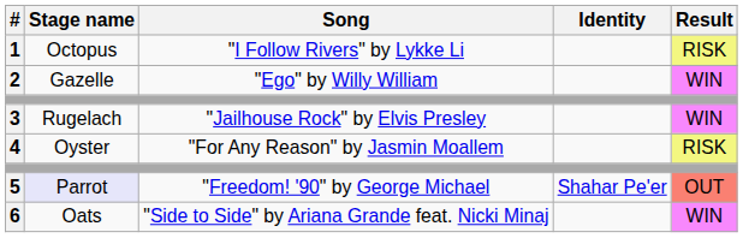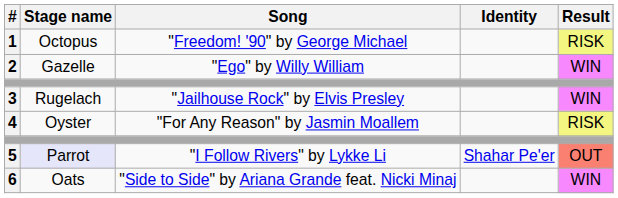 <table class="wikitable plainrowheaders" style="text-align: center;">
 <tr>
 <th>#</th>
 <th>Stage name</th>
 <th>Song</th>
 <th>Identity</th>
 <th>Result</th>
 </tr>
 <tr>
 <th>1</th>
 <td>Octopus</td>
-<td>"<a href='#'>I Follow Rivers</a>" by <a href='#'>Lykke Li</a></td>
+<td>"<a href='#'>Freedom! '90</a>" by <a href='#'>George Michael</a></td>
 <td></td>
 <td bgcolor="F3F781">RISK</td>
 </tr>
 <tr>
 <th>2</th>
 <td>Gazelle</td>
 <td>"<a href='#'>Ego</a>" by <a href='#'>Willy William</a></td>
 <td></td>
 <td bgcolor="F888FD">WIN</td>
 </tr>
 <tr>
 <th colspan="5" style="background:darkgrey"></th>
 </tr>
 <tr>
 <th>3</th>
 <td>Rugelach</td>
 <td>"<a href='#'>Jailhouse Rock</a>" by <a href='#'>Elvis Presley</a></td>
 <td></td>
 <td bgcolor="F888FD">WIN</td>
 </tr>
 <tr>
 <th>4</th>
 <td>Oyster</td>
 <td>"For Any Reason" by <a href='#'>Jasmin Moallem</a></td>
 <td></td>
 <td bgcolor="F3F781">RISK</td>
 </tr>
 <tr>
 <th colspan="5" style="background:darkgrey"></th>
 </tr>
 <tr>
 <th>5</th>
 <td style="background: lavender;">Parrot</td>
-<td>"<a href='#'>Freedom! '90</a>" by <a href='#'>George Michael</a></td>
+<td>"<a href='#'>I Follow Rivers</a>" by <a href='#'>Lykke Li</a></td>
 <td><a href='#'>Shahar Pe'er</a></td>
 <td bgcolor="salmon">OUT</td>
 </tr>
 <tr>
 <th>6</th>
 <td>Oats</td>
 <td>"<a href='#'>Side to Side</a>" by <a href='#'>Ariana Grande</a> feat. <a href='#'>Nicki Minaj</a></td>
 <td></td>
 <td bgcolor="F888FD">WIN</td>
 </tr>
 </table>
